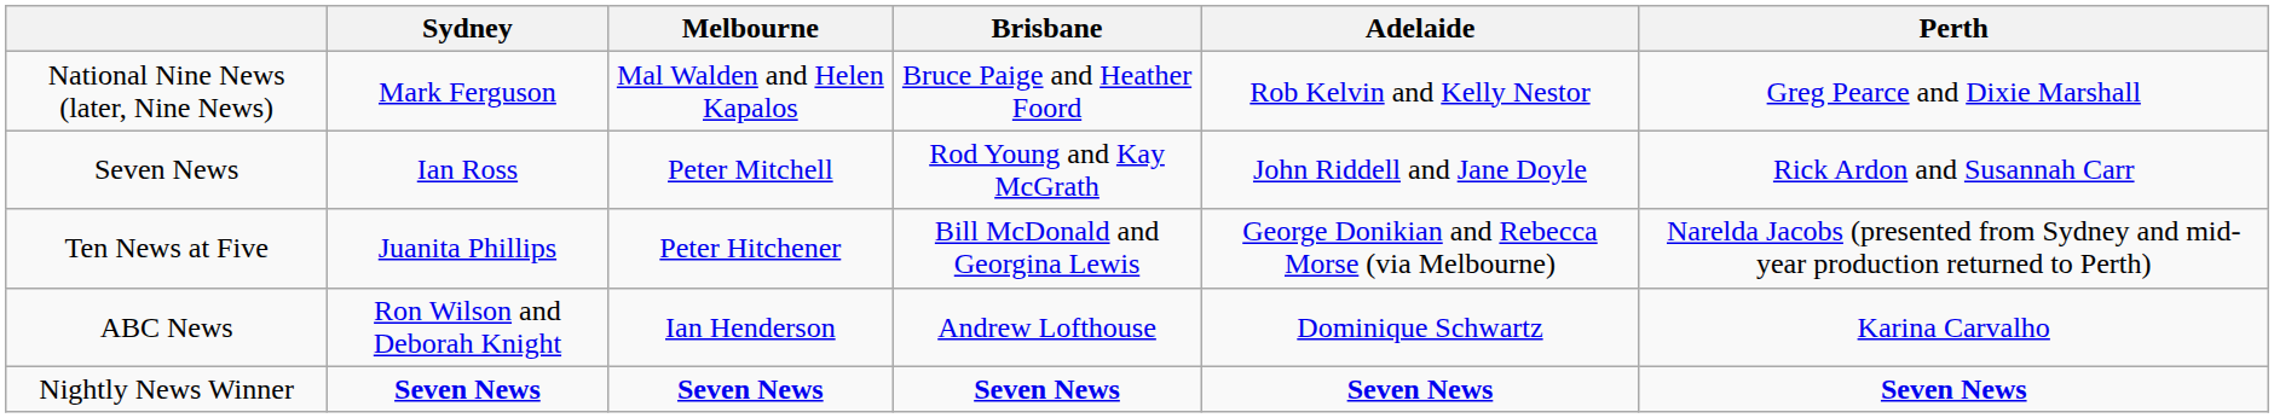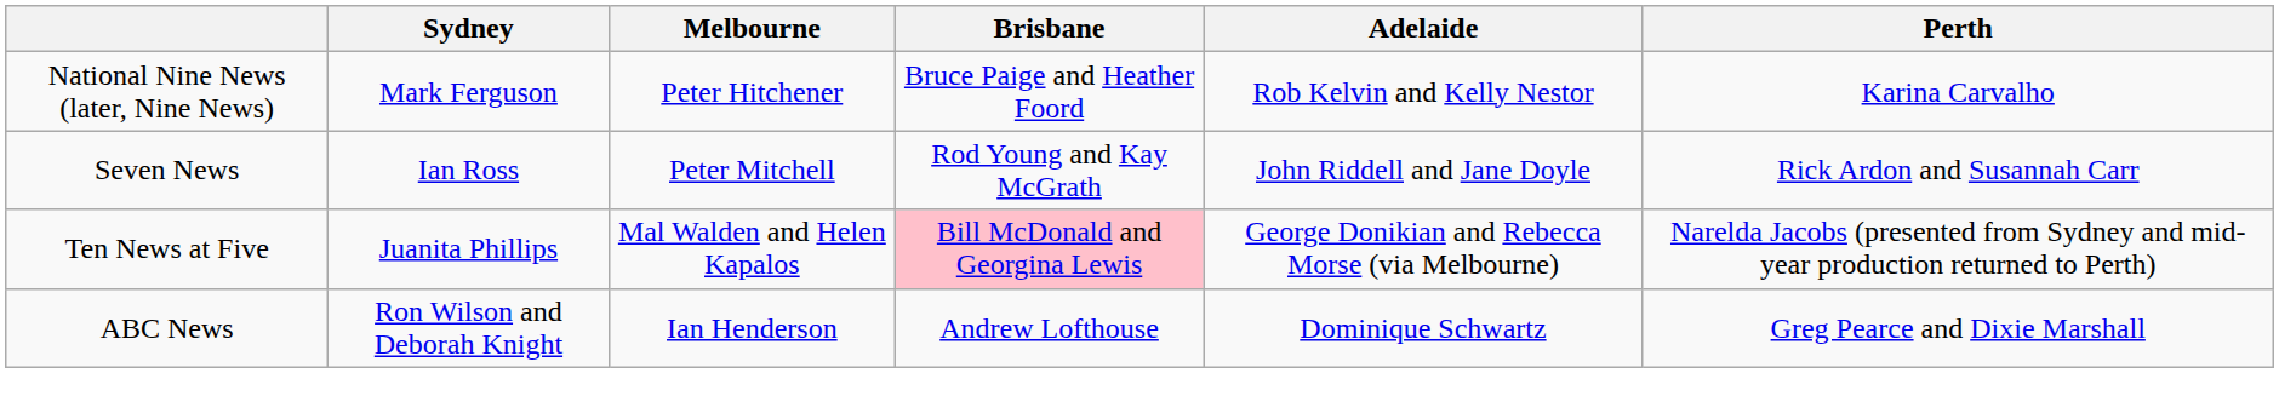 <table class="wikitable">
 <tr>
 <th></th>
 <th>Sydney</th>
 <th>Melbourne</th>
 <th>Brisbane</th>
 <th>Adelaide</th>
 <th>Perth</th>
 </tr>
 <tr style="text-align:center">
 <td>National Nine News (later, Nine News)</td>
 <td><a href='#'>Mark Ferguson</a></td>
-<td><a href='#'>Mal Walden</a> and <a href='#'>Helen Kapalos</a></td>
+<td><a href='#'>Peter Hitchener</a></td>
 <td><a href='#'>Bruce Paige</a> and <a href='#'>Heather Foord</a></td>
 <td><a href='#'>Rob Kelvin</a> and <a href='#'>Kelly Nestor</a></td>
-<td><a href='#'>Greg Pearce</a> and <a href='#'>Dixie Marshall</a></td>
+<td><a href='#'>Karina Carvalho</a></td>
 </tr>
 <tr style="text-align:center">
 <td>Seven News</td>
 <td><a href='#'>Ian Ross</a></td>
 <td><a href='#'>Peter Mitchell</a></td>
 <td><a href='#'>Rod Young</a> and <a href='#'>Kay McGrath</a></td>
 <td><a href='#'>John Riddell</a> and <a href='#'>Jane Doyle</a></td>
 <td><a href='#'>Rick Ardon</a> and <a href='#'>Susannah Carr</a></td>
 </tr>
 <tr style="text-align:center">
 <td>Ten News at Five</td>
 <td><a href='#'>Juanita Phillips</a></td>
-<td><a href='#'>Peter Hitchener</a></td>
-<td><a href='#'>Bill McDonald</a> and <a href='#'>Georgina Lewis</a></td>
+<td><a href='#'>Mal Walden</a> and <a href='#'>Helen Kapalos</a></td>
+<td style="background: pink;"><a href='#'>Bill McDonald</a> and <a href='#'>Georgina Lewis</a></td>
 <td><a href='#'>George Donikian</a> and <a href='#'>Rebecca Morse</a> (via Melbourne)</td>
 <td><a href='#'>Narelda Jacobs</a> (presented from Sydney and mid-year production returned to Perth)</td>
 </tr>
 <tr style="text-align:center">
 <td>ABC News</td>
 <td><a href='#'>Ron Wilson</a> and <a href='#'>Deborah Knight</a></td>
 <td><a href='#'>Ian Henderson</a></td>
 <td><a href='#'>Andrew Lofthouse</a></td>
 <td><a href='#'>Dominique Schwartz</a></td>
-<td><a href='#'>Karina Carvalho</a></td>
-</tr>
-<tr style="text-align:center">
-<td>Nightly News Winner</td>
-<td><strong><a href='#'>Seven News</a></strong></td>
-<td><strong><a href='#'>Seven News</a></strong></td>
-<td><strong><a href='#'>Seven News</a></strong></td>
-<td><strong><a href='#'>Seven News</a></strong></td>
-<td><strong><a href='#'>Seven News</a></strong></td>
+<td><a href='#'>Greg Pearce</a> and <a href='#'>Dixie Marshall</a></td>
 </tr>
 </table>
